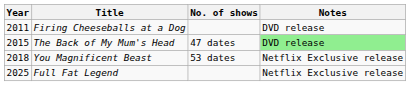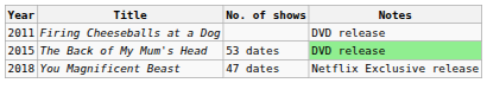 <table class="wikitable">
 <tr>
 <th>Year</th>
 <th>Title</th>
 <th>No. of shows</th>
 <th>Notes</th>
 </tr>
 <tr>
 <td>2011</td>
 <td><em>Firing Cheeseballs at a Dog</em></td>
 <td></td>
 <td>DVD release</td>
 </tr>
 <tr>
 <td>2015</td>
 <td><em>The Back of My Mum's Head</em></td>
-<td>47 dates</td>
+<td>53 dates</td>
 <td style="background: lightgreen;">DVD release</td>
 </tr>
 <tr>
 <td>2018</td>
 <td><em>You Magnificent Beast</em></td>
-<td>53 dates</td>
-<td>Netflix Exclusive release</td>
-</tr>
-<tr>
-<td>2025</td>
-<td><em>Full Fat Legend</em></td>
-<td></td>
+<td>47 dates</td>
 <td>Netflix Exclusive release</td>
 </tr>
 </table>
